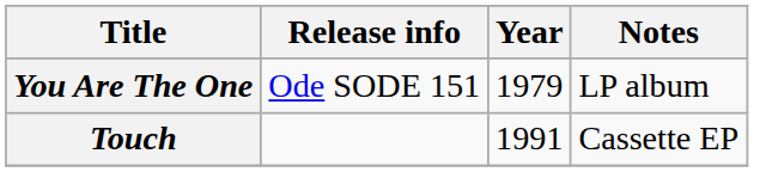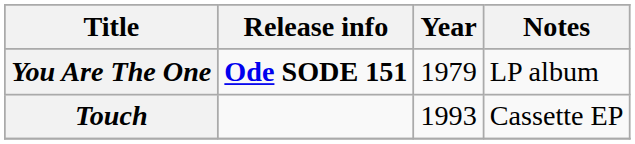 <table class="wikitable plainrowheaders sortable">
 <tr>
 <th scope="col">Title</th>
 <th scope="col">Release info</th>
 <th scope="col">Year</th>
 <th scope="col" class="unsortable">Notes</th>
 </tr>
 <tr>
 <th scope="row"><em>You Are The One</em></th>
-<td><a href='#'>Ode</a> SODE 151</td>
+<td><strong><a href='#'>Ode</a> SODE 151</strong></td>
 <td>1979</td>
 <td>LP album</td>
 </tr>
 <tr>
 <th scope="row"><em>Touch</em></th>
 <td></td>
-<td>1991</td>
+<td>1993</td>
 <td>Cassette EP</td>
 </tr>
 <tr>
 </tr>
 </table>
